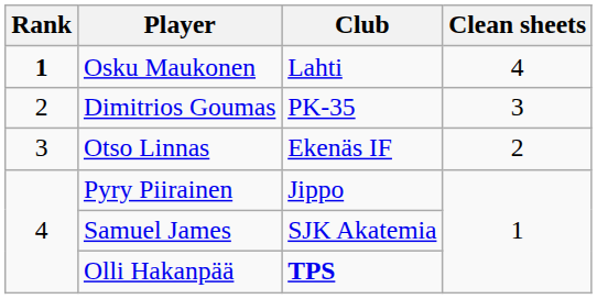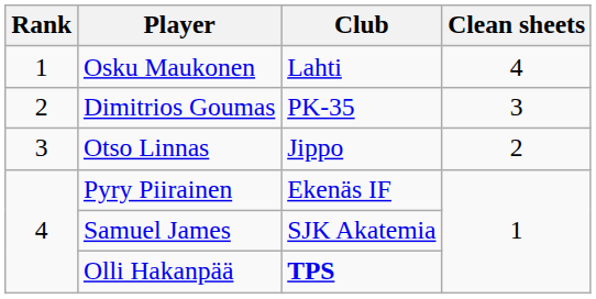 <table class="wikitable" style="text-align:center;">
 <tr>
 <th>Rank</th>
 <th>Player</th>
 <th>Club</th>
 <th>Clean sheets</th>
 </tr>
 <tr>
-<td><strong>1</strong></td>
+<td>1</td>
 <td align="left"> <a href='#'>Osku Maukonen</a></td>
 <td align="left"><a href='#'>Lahti</a></td>
 <td>4</td>
 </tr>
 <tr>
 <td>2</td>
 <td align="left"> <a href='#'>Dimitrios Goumas</a></td>
 <td align="left"><a href='#'>PK-35</a></td>
 <td>3</td>
 </tr>
 <tr>
 <td>3</td>
 <td align="left"> <a href='#'>Otso Linnas</a></td>
-<td align="left"><a href='#'>Ekenäs IF</a></td>
+<td align="left"><a href='#'>Jippo</a></td>
 <td>2</td>
 </tr>
 <tr>
 <td rowspan=3>4</td>
 <td align="left"> <a href='#'>Pyry Piirainen</a></td>
-<td align="left"><a href='#'>Jippo</a></td>
+<td align="left"><a href='#'>Ekenäs IF</a></td>
 <td rowspan=3>1</td>
 </tr>
 <tr>
 <td align="left"> <a href='#'>Samuel James</a></td>
 <td align="left"><a href='#'>SJK Akatemia</a></td>
 </tr>
 <tr>
 <td align="left"> <a href='#'>Olli Hakanpää</a></td>
 <td align="left"><strong><a href='#'>TPS</a></strong></td>
 </tr>
 </table>
